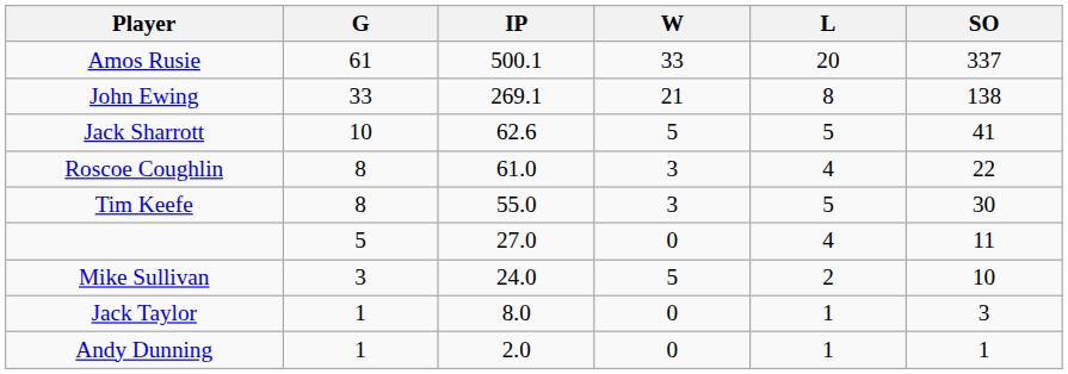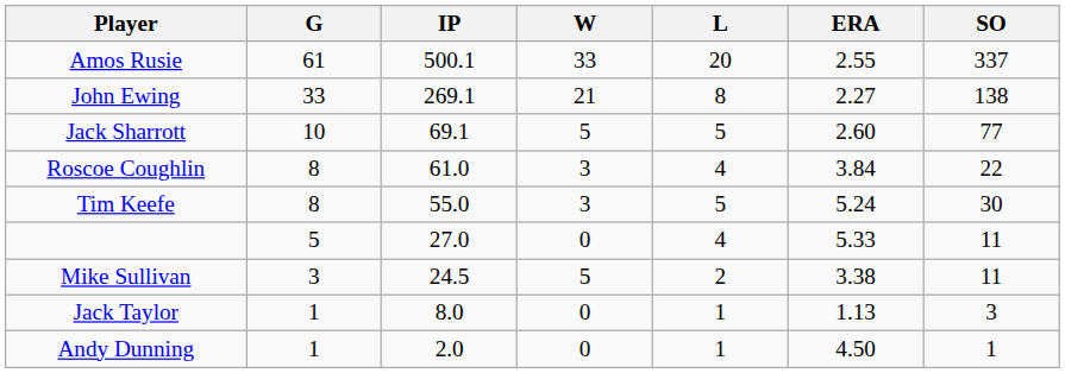 <table class="wikitable sortable">
 <tr>
 <th bgcolor="#DDDDFF" width="16%">Player</th>
 <th bgcolor="#DDDDFF" width="9%">G</th>
 <th bgcolor="#DDDDFF" width="9%">IP</th>
 <th bgcolor="#DDDDFF" width="9%">W</th>
 <th bgcolor="#DDDDFF" width="9%">L</th>
+<th bgcolor="#DDDDFF" width="9%">ERA</th>
 <th bgcolor="#DDDDFF" width="9%">SO</th>
 </tr>
 <tr align="center">
 <td><a href='#'>Amos Rusie</a></td>
 <td>61</td>
 <td>500.1</td>
 <td>33</td>
 <td>20</td>
+<td>2.55</td>
 <td>337</td>
 </tr>
 <tr align="center">
 <td><a href='#'>John Ewing</a></td>
 <td>33</td>
 <td>269.1</td>
 <td>21</td>
 <td>8</td>
+<td>2.27</td>
 <td>138</td>
 </tr>
 <tr align="center">
 <td><a href='#'>Jack Sharrott</a></td>
 <td>10</td>
-<td>62.6</td>
+<td>69.1</td>
 <td>5</td>
 <td>5</td>
-<td>41</td>
+<td>2.60</td>
+<td>77</td>
 </tr>
 <tr align="center">
 <td><a href='#'>Roscoe Coughlin</a></td>
 <td>8</td>
 <td>61.0</td>
 <td>3</td>
 <td>4</td>
+<td>3.84</td>
 <td>22</td>
 </tr>
 <tr align="center">
 <td><a href='#'>Tim Keefe</a></td>
 <td>8</td>
 <td>55.0</td>
 <td>3</td>
 <td>5</td>
+<td>5.24</td>
 <td>30</td>
 </tr>
 <tr align="center">
 <td></td>
 <td>5</td>
 <td>27.0</td>
 <td>0</td>
 <td>4</td>
+<td>5.33</td>
 <td>11</td>
 </tr>
 <tr align="center">
 <td><a href='#'>Mike Sullivan</a></td>
 <td>3</td>
-<td>24.0</td>
+<td>24.5</td>
 <td>5</td>
 <td>2</td>
-<td>10</td>
+<td>3.38</td>
+<td>11</td>
 </tr>
 <tr align="center">
 <td><a href='#'>Jack Taylor</a></td>
 <td>1</td>
 <td>8.0</td>
 <td>0</td>
 <td>1</td>
+<td>1.13</td>
 <td>3</td>
 </tr>
 <tr align="center">
 <td><a href='#'>Andy Dunning</a></td>
 <td>1</td>
 <td>2.0</td>
 <td>0</td>
 <td>1</td>
+<td>4.50</td>
 <td>1</td>
 </tr>
 </table>
